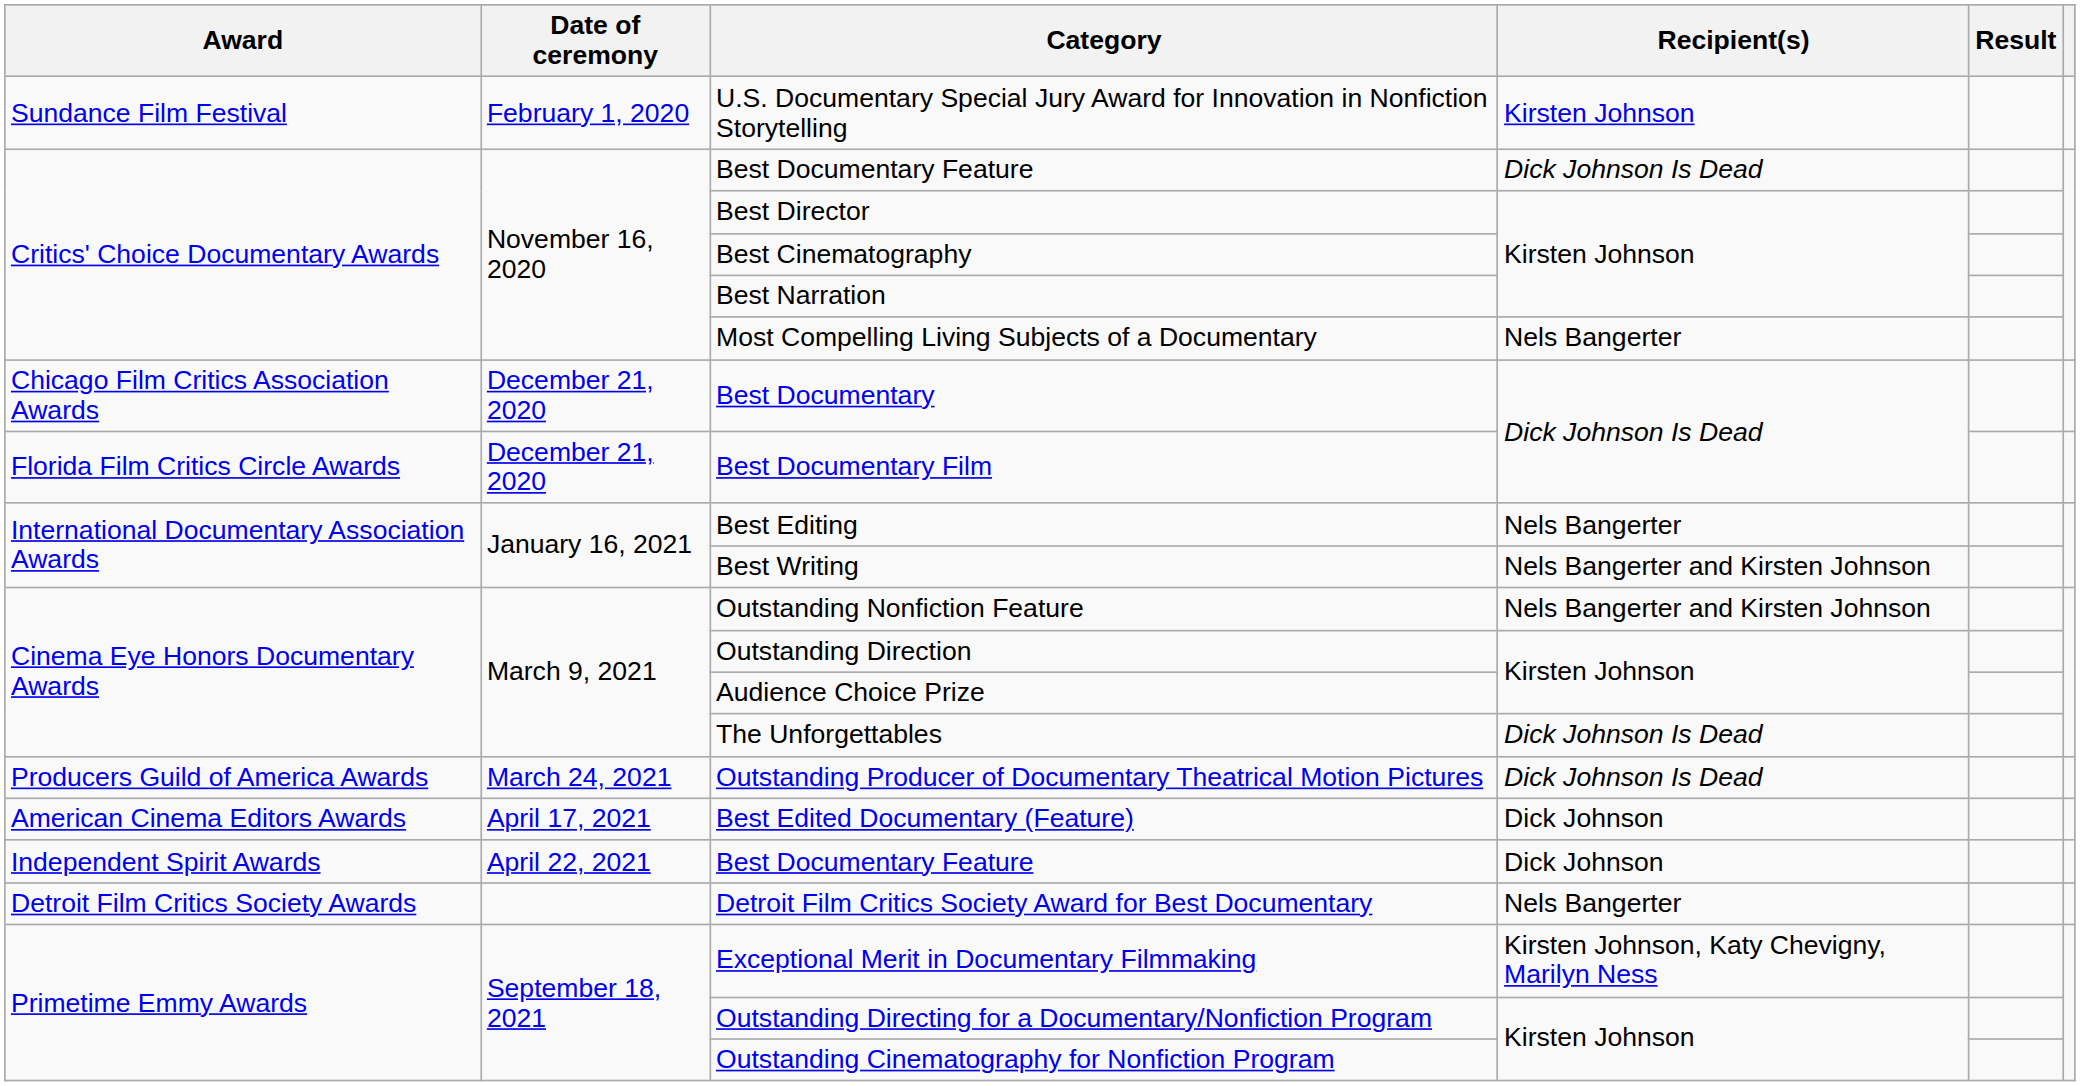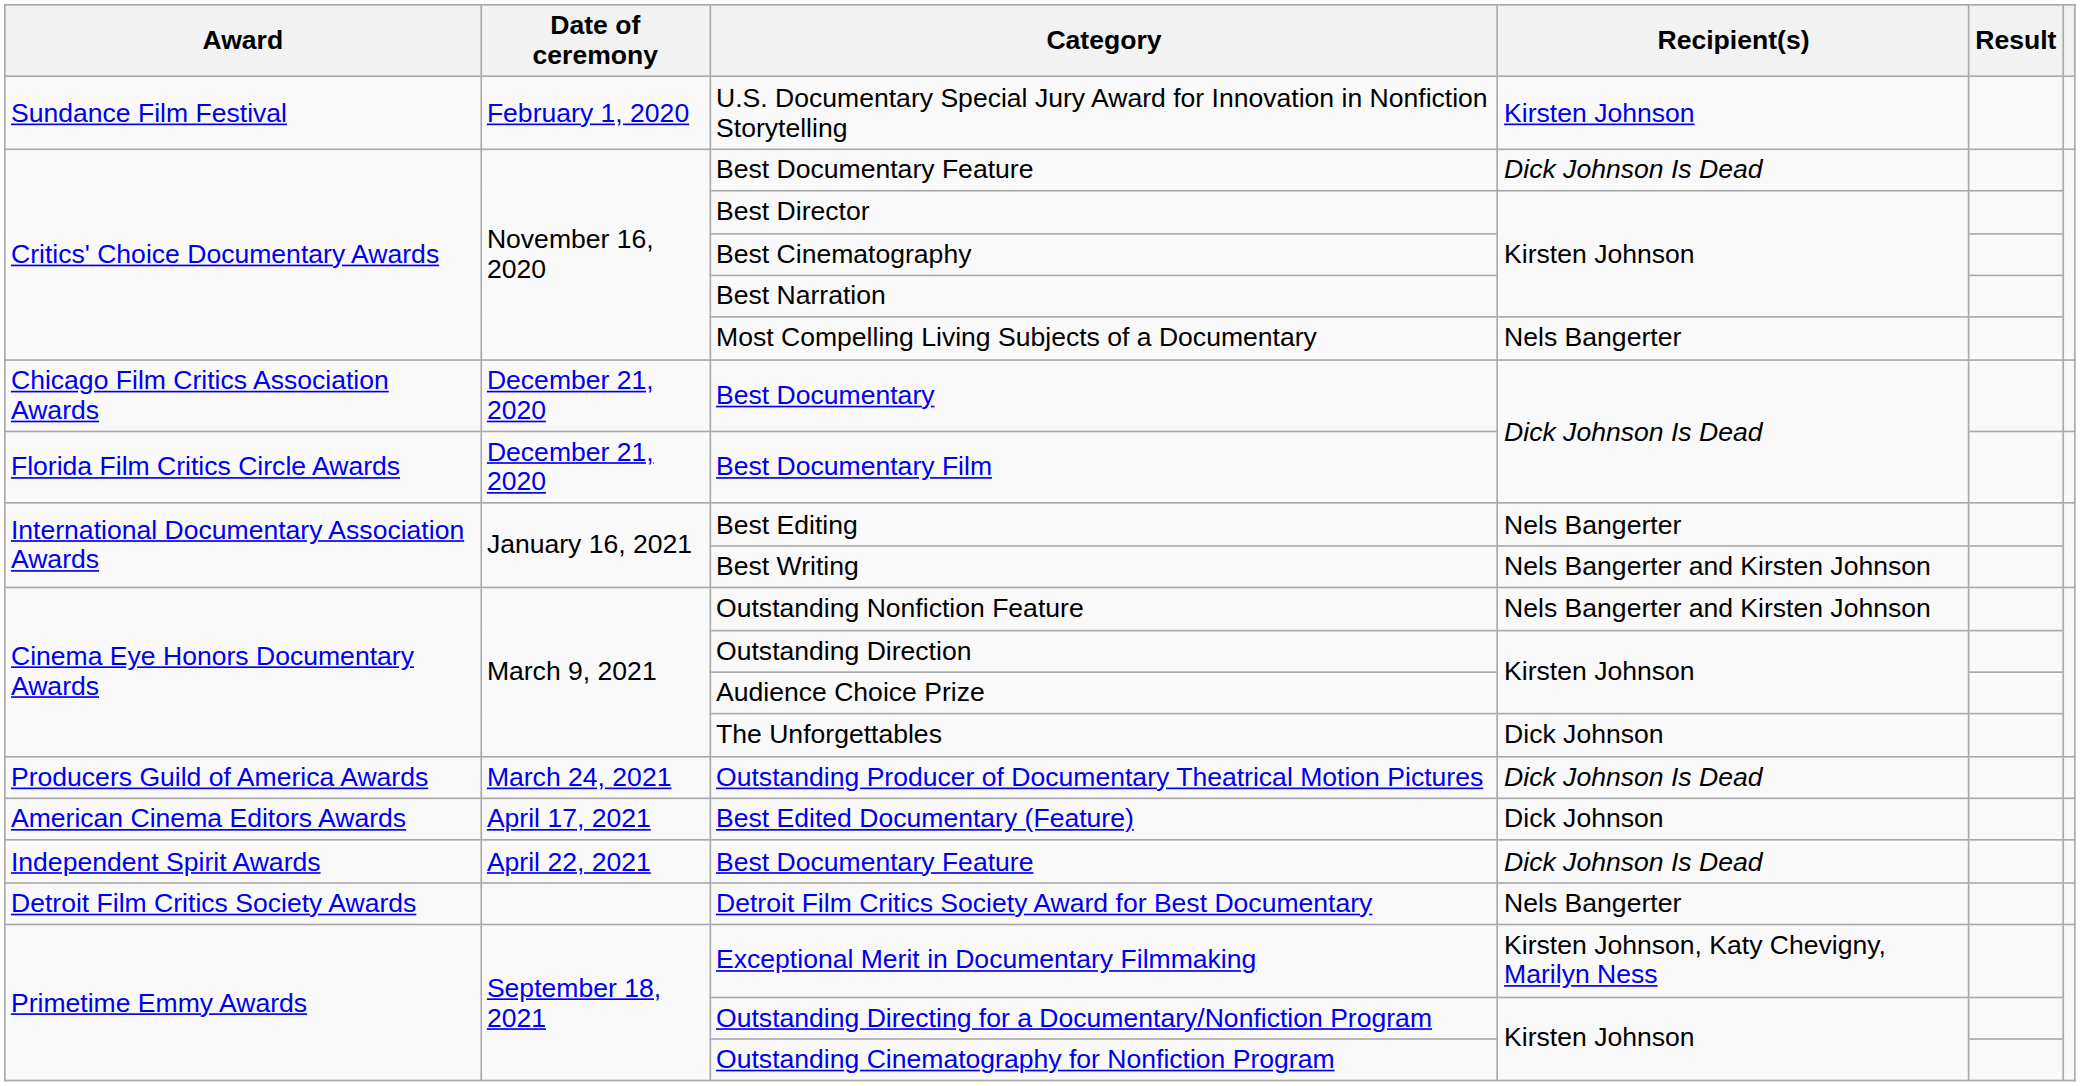 <table class="wikitable sortable plainrowheaders">
 <tr>
 <th scope="col">Award</th>
 <th scope="col">Date of ceremony</th>
 <th scope="col">Category</th>
 <th scope="col">Recipient(s)</th>
 <th scope="col">Result</th>
 <th scope="col" class="unsortable"></th>
 </tr>
 <tr>
 <td><a href='#'>Sundance Film Festival</a></td>
 <td><a href='#'>February 1, 2020</a></td>
 <td>U.S. Documentary Special Jury Award for Innovation in Nonfiction Storytelling</td>
 <td><a href='#'>Kirsten Johnson</a></td>
 <td></td>
 <td align="center"></td>
 </tr>
 <tr>
 <td rowspan="5"><a href='#'>Critics' Choice Documentary Awards</a></td>
 <td rowspan="5">November 16, 2020</td>
 <td>Best Documentary Feature</td>
 <td><em>Dick Johnson Is Dead</em></td>
 <td></td>
 <td rowspan="5" align="center"></td>
 </tr>
 <tr>
 <td>Best Director</td>
 <td rowspan="3">Kirsten Johnson</td>
 <td></td>
 </tr>
 <tr>
 <td>Best Cinematography</td>
 <td></td>
 </tr>
 <tr>
 <td>Best Narration</td>
 <td></td>
 </tr>
 <tr>
 <td>Most Compelling Living Subjects of a Documentary</td>
 <td>Nels Bangerter</td>
 <td></td>
 </tr>
 <tr>
 <td><a href='#'>Chicago Film Critics Association Awards</a></td>
 <td><a href='#'>December 21, 2020</a></td>
 <td><a href='#'>Best Documentary</a></td>
 <td rowspan="2"><em>Dick Johnson Is Dead</em></td>
 <td></td>
 <td align="center"></td>
 </tr>
 <tr>
 <td><a href='#'>Florida Film Critics Circle Awards</a></td>
 <td><a href='#'>December 21, 2020</a></td>
 <td><a href='#'>Best Documentary Film</a></td>
 <td></td>
 <td align="center"></td>
 </tr>
 <tr>
 <td rowspan="2"><a href='#'>International Documentary Association Awards</a></td>
 <td rowspan="2">January 16, 2021</td>
 <td>Best Editing</td>
 <td>Nels Bangerter</td>
 <td></td>
 <td rowspan="2" align="center"></td>
 </tr>
 <tr>
 <td>Best Writing</td>
 <td>Nels Bangerter and Kirsten Johnson</td>
 <td></td>
 </tr>
 <tr>
 <td rowspan="4"><a href='#'>Cinema Eye Honors Documentary Awards</a></td>
 <td rowspan="4">March 9, 2021</td>
 <td>Outstanding Nonfiction Feature</td>
 <td>Nels Bangerter and Kirsten Johnson</td>
 <td></td>
 <td rowspan="4" align="center"></td>
 </tr>
 <tr>
 <td>Outstanding Direction</td>
 <td rowspan="2">Kirsten Johnson</td>
 <td></td>
 </tr>
 <tr>
 <td>Audience Choice Prize</td>
 <td></td>
 </tr>
 <tr>
 <td>The Unforgettables</td>
-<td><em>Dick Johnson Is Dead</em></td>
+<td>Dick Johnson</td>
 <td></td>
 </tr>
 <tr>
 <td><a href='#'>Producers Guild of America Awards</a></td>
 <td><a href='#'>March 24, 2021</a></td>
 <td><a href='#'>Outstanding Producer of Documentary Theatrical Motion Pictures</a></td>
 <td><em>Dick Johnson Is Dead</em></td>
 <td></td>
 <td align="center"></td>
 </tr>
 <tr>
 <td><a href='#'>American Cinema Editors Awards</a></td>
 <td><a href='#'>April 17, 2021</a></td>
 <td><a href='#'>Best Edited Documentary (Feature)</a></td>
 <td>Dick Johnson</td>
 <td></td>
 <td align="center"></td>
 </tr>
 <tr>
 <td><a href='#'>Independent Spirit Awards</a></td>
 <td><a href='#'>April 22, 2021</a></td>
 <td><a href='#'>Best Documentary Feature</a></td>
-<td>Dick Johnson</td>
+<td><em>Dick Johnson Is Dead</em></td>
 <td></td>
 <td align="center"></td>
 </tr>
 <tr>
 <td><a href='#'>Detroit Film Critics Society Awards</a></td>
 <td></td>
 <td><a href='#'>Detroit Film Critics Society Award for Best Documentary</a></td>
 <td>Nels Bangerter</td>
 <td></td>
 <td align="center"></td>
 </tr>
 <tr>
 <td rowspan="3"><a href='#'>Primetime Emmy Awards</a></td>
 <td rowspan="3"><a href='#'>September 18, 2021</a></td>
 <td><a href='#'>Exceptional Merit in Documentary Filmmaking</a></td>
 <td>Kirsten Johnson, Katy Chevigny, <a href='#'>Marilyn Ness</a></td>
 <td></td>
 <td align="center" rowspan="3"></td>
 </tr>
 <tr>
 <td><a href='#'>Outstanding Directing for a Documentary/Nonfiction Program</a></td>
 <td rowspan="2">Kirsten Johnson</td>
 <td></td>
 </tr>
 <tr>
 <td><a href='#'>Outstanding Cinematography for Nonfiction Program</a></td>
 <td></td>
 </tr>
 </table>
